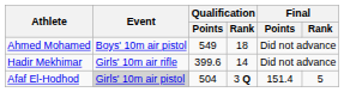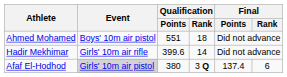 <table class="wikitable" style="font-size:90%;">
 <tr>
 <th rowspan=2>Athlete</th>
 <th rowspan=2>Event</th>
 <th colspan=2>Qualification</th>
 <th colspan=2>Final</th>
 </tr>
 <tr style="font-size:95%">
 <th>Points</th>
 <th>Rank</th>
 <th>Points</th>
 <th>Rank</th>
 </tr>
 <tr align=center>
 <td align=left><a href='#'>Ahmed Mohamed</a></td>
 <td align=left><a href='#'>Boys' 10m air pistol</a></td>
-<td>549</td>
+<td>551</td>
 <td>18</td>
 <td colspan=2>Did not advance</td>
 </tr>
 <tr align=center>
 <td align=left><a href='#'>Hadir Mekhimar</a></td>
 <td align=left><a href='#'>Girls' 10m air rifle</a></td>
 <td>399.6</td>
 <td>14</td>
 <td colspan=2>Did not advance</td>
 </tr>
 <tr align=center>
 <td align=left><a href='#'>Afaf El-Hodhod</a></td>
 <td align=left style="background: lightgrey;"><a href='#'>Girls' 10m air pistol</a></td>
-<td>504</td>
+<td>380</td>
 <td>3 <strong>Q</strong></td>
-<td>151.4</td>
-<td>5</td>
+<td>137.4</td>
+<td>6</td>
 </tr>
 </table>
